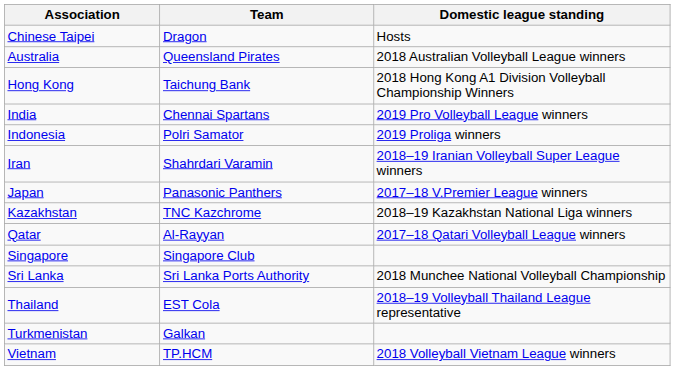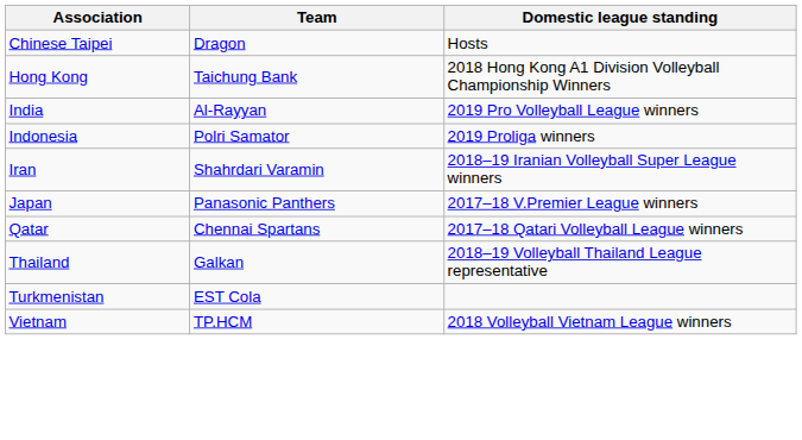 <table class="wikitable">
 <tr>
 <th width=180>Association</th>
 <th width=250>Team</th>
 <th width=350>Domestic league standing</th>
 </tr>
 <tr>
 <td> <a href='#'>Chinese Taipei</a></td>
 <td><a href='#'>Dragon</a></td>
 <td>Hosts</td>
 </tr>
 <tr>
-<td> <a href='#'>Australia</a></td>
-<td><a href='#'>Queensland Pirates</a></td>
-<td>2018 Australian Volleyball League winners</td>
-</tr>
-<tr>
 <td> <a href='#'>Hong Kong</a></td>
 <td><a href='#'>Taichung Bank</a></td>
 <td>2018 Hong Kong A1 Division Volleyball Championship Winners</td>
 </tr>
 <tr>
 <td> <a href='#'>India</a></td>
-<td><a href='#'>Chennai Spartans</a></td>
+<td><a href='#'>Al-Rayyan</a></td>
 <td><a href='#'>2019 Pro Volleyball League</a> winners</td>
 </tr>
 <tr>
 <td> <a href='#'>Indonesia</a></td>
 <td><a href='#'>Polri Samator</a></td>
 <td><a href='#'>2019 Proliga</a> winners</td>
 </tr>
 <tr>
 <td> <a href='#'>Iran</a></td>
 <td><a href='#'>Shahrdari Varamin</a></td>
 <td><a href='#'>2018–19 Iranian Volleyball Super League</a> winners</td>
 </tr>
 <tr>
 <td> <a href='#'>Japan</a></td>
 <td><a href='#'>Panasonic Panthers</a></td>
 <td><a href='#'>2017–18 V.Premier League</a> winners</td>
 </tr>
 <tr>
-<td> <a href='#'>Kazakhstan</a></td>
-<td><a href='#'>TNC Kazchrome</a></td>
-<td>2018–19 Kazakhstan National Liga winners</td>
-</tr>
-<tr>
 <td> <a href='#'>Qatar</a></td>
-<td><a href='#'>Al-Rayyan</a></td>
+<td><a href='#'>Chennai Spartans</a></td>
 <td><a href='#'>2017–18 Qatari Volleyball League</a> winners</td>
 </tr>
 <tr>
-<td> <a href='#'>Singapore</a></td>
-<td><a href='#'>Singapore Club</a></td>
-<td></td>
-</tr>
-<tr>
-<td> <a href='#'>Sri Lanka</a></td>
-<td><a href='#'>Sri Lanka Ports Authority</a></td>
-<td>2018 Munchee National Volleyball Championship</td>
-</tr>
-<tr>
 <td> <a href='#'>Thailand</a></td>
-<td><a href='#'>EST Cola</a></td>
+<td><a href='#'>Galkan</a></td>
 <td><a href='#'>2018–19 Volleyball Thailand League</a> representative</td>
 </tr>
 <tr>
 <td> <a href='#'>Turkmenistan</a></td>
-<td><a href='#'>Galkan</a></td>
+<td><a href='#'>EST Cola</a></td>
 <td></td>
 </tr>
 <tr>
 <td> <a href='#'>Vietnam</a></td>
 <td><a href='#'>TP.HCM</a></td>
 <td><a href='#'>2018 Volleyball Vietnam League</a> winners</td>
 </tr>
 </table>
